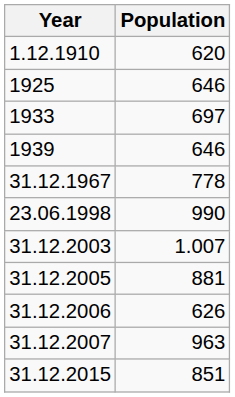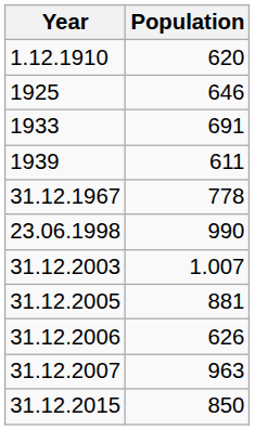 <table class="wikitable">
 <tr>
 <th>Year</th>
 <th>Population</th>
 </tr>
 <tr>
 <td>1.12.1910 </td>
 <td align="right">620</td>
 </tr>
 <tr>
 <td>1925 </td>
 <td align="right">646</td>
 </tr>
 <tr>
 <td>1933 </td>
-<td align="right">697</td>
+<td align="right">691</td>
 </tr>
 <tr>
 <td>1939 </td>
-<td align="right">646</td>
+<td align="right">611</td>
 </tr>
 <tr>
 <td>31.12.1967</td>
 <td align="right">778</td>
 </tr>
 <tr>
 <td>23.06.1998 </td>
 <td align="right">990</td>
 </tr>
 <tr>
 <td>31.12.2003 </td>
 <td align="right">1.007</td>
 </tr>
 <tr>
 <td>31.12.2005 </td>
 <td align="right">881</td>
 </tr>
 <tr>
 <td>31.12.2006 </td>
 <td align="right">626</td>
 </tr>
 <tr>
 <td>31.12.2007 </td>
 <td align="right">963</td>
 </tr>
 <tr>
 <td>31.12.2015 </td>
-<td align="right">851</td>
+<td align="right">850</td>
 </tr>
 </table>
